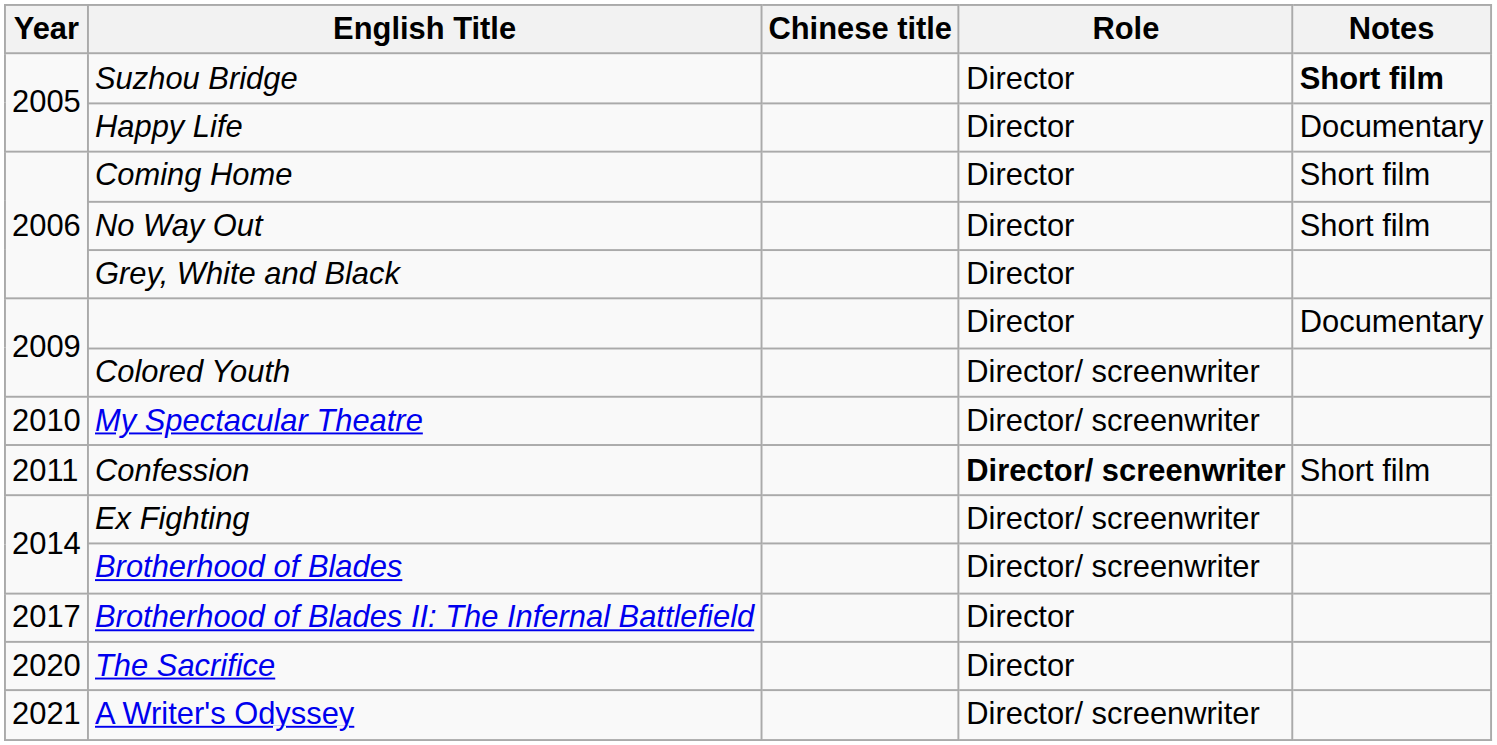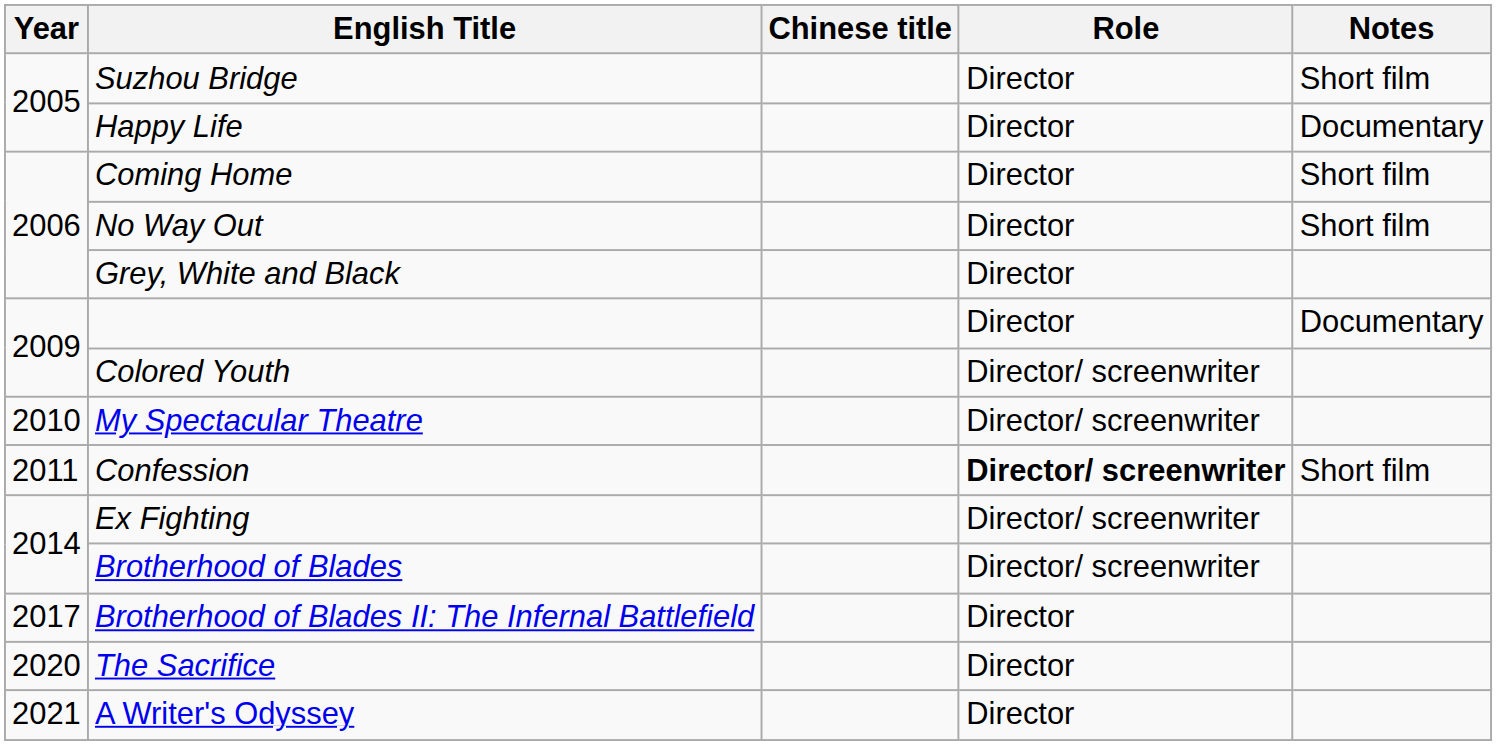 <table class="wikitable">
 <tr>
 <th>Year</th>
 <th>English Title</th>
 <th>Chinese title</th>
 <th>Role</th>
 <th>Notes</th>
 </tr>
 <tr>
 <td rowspan="2">2005</td>
 <td><em>Suzhou Bridge</em></td>
 <td></td>
 <td>Director</td>
-<td><strong>Short film</strong></td>
+<td>Short film</td>
 </tr>
 <tr>
 <td><em>Happy Life</em></td>
 <td></td>
 <td>Director</td>
 <td>Documentary</td>
 </tr>
 <tr>
 <td rowspan="3">2006</td>
 <td><em>Coming Home</em></td>
 <td></td>
 <td>Director</td>
 <td>Short film</td>
 </tr>
 <tr>
 <td><em>No Way Out</em></td>
 <td></td>
 <td>Director</td>
 <td>Short film</td>
 </tr>
 <tr>
 <td><em>Grey, White and Black</em></td>
 <td></td>
 <td>Director</td>
 <td></td>
 </tr>
 <tr>
 <td rowspan="2">2009</td>
 <td></td>
 <td></td>
 <td>Director</td>
 <td>Documentary</td>
 </tr>
 <tr>
 <td><em>Colored Youth</em></td>
 <td></td>
 <td>Director/ screenwriter</td>
 <td></td>
 </tr>
 <tr>
 <td>2010</td>
 <td><em><a href='#'>My Spectacular Theatre</a></em></td>
 <td></td>
 <td>Director/ screenwriter</td>
 <td></td>
 </tr>
 <tr>
 <td>2011</td>
 <td><em>Confession</em></td>
 <td></td>
 <td><strong>Director/ screenwriter</strong></td>
 <td>Short film</td>
 </tr>
 <tr>
 <td rowspan="2">2014</td>
 <td><em>Ex Fighting</em></td>
 <td></td>
 <td>Director/ screenwriter</td>
 <td></td>
 </tr>
 <tr>
 <td><em><a href='#'>Brotherhood of Blades</a></em></td>
 <td></td>
 <td>Director/ screenwriter</td>
 <td></td>
 </tr>
 <tr>
 <td rowspan="1">2017</td>
 <td><em><a href='#'>Brotherhood of Blades II: The Infernal Battlefield</a></em></td>
 <td></td>
 <td>Director</td>
 <td></td>
 </tr>
 <tr>
 <td rowspan="1">2020</td>
 <td><em><a href='#'>The Sacrifice</a></em></td>
 <td></td>
 <td>Director</td>
 <td></td>
 </tr>
 <tr>
 <td>2021</td>
 <td><a href='#'>A Writer's Odyssey</a></td>
 <td></td>
-<td>Director/ screenwriter</td>
+<td>Director</td>
 <td></td>
 </tr>
 <tr>
 </tr>
 </table>
